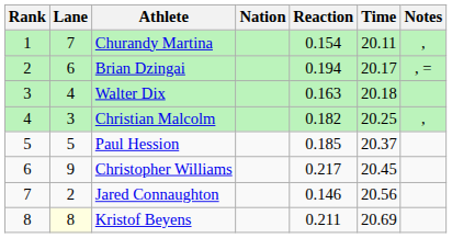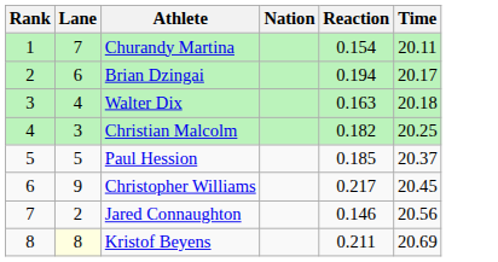 <table class="wikitable sortable" style="text-align:center">
 <tr>
 <th>Rank</th>
 <th>Lane</th>
 <th>Athlete</th>
 <th>Nation</th>
 <th>Reaction</th>
 <th>Time</th>
-<th>Notes</th>
 </tr>
 <tr bgcolor=bbf3bb>
 <td>1</td>
 <td>7</td>
 <td align=left><a href='#'>Churandy Martina</a></td>
 <td align=left></td>
 <td>0.154</td>
 <td>20.11</td>
-<td>, <strong></strong></td>
 </tr>
 <tr bgcolor=bbf3bb>
 <td>2</td>
 <td>6</td>
 <td align=left><a href='#'>Brian Dzingai</a></td>
 <td align=left></td>
 <td>0.194</td>
 <td>20.17</td>
-<td>, =</td>
 </tr>
 <tr bgcolor=bbf3bb>
 <td>3</td>
 <td>4</td>
 <td align=left><a href='#'>Walter Dix</a></td>
 <td align=left></td>
 <td>0.163</td>
 <td>20.18</td>
-<td></td>
 </tr>
 <tr bgcolor=bbf3bb>
 <td>4</td>
 <td>3</td>
 <td align=left><a href='#'>Christian Malcolm</a></td>
 <td align=left></td>
 <td>0.182</td>
 <td>20.25</td>
-<td>, </td>
 </tr>
 <tr>
 <td>5</td>
 <td>5</td>
 <td align=left><a href='#'>Paul Hession</a></td>
 <td align=left></td>
 <td>0.185</td>
 <td>20.37</td>
-<td></td>
 </tr>
 <tr>
 <td>6</td>
 <td>9</td>
 <td align=left><a href='#'>Christopher Williams</a></td>
 <td align=left></td>
 <td>0.217</td>
 <td>20.45</td>
-<td></td>
 </tr>
 <tr>
 <td>7</td>
 <td>2</td>
 <td align=left><a href='#'>Jared Connaughton</a></td>
 <td align=left></td>
 <td>0.146</td>
 <td>20.56</td>
-<td></td>
 </tr>
 <tr>
 <td>8</td>
 <td style="background: lightyellow;">8</td>
 <td align=left><a href='#'>Kristof Beyens</a></td>
 <td align=left></td>
 <td>0.211</td>
 <td>20.69</td>
-<td></td>
 </tr>
 </table>
